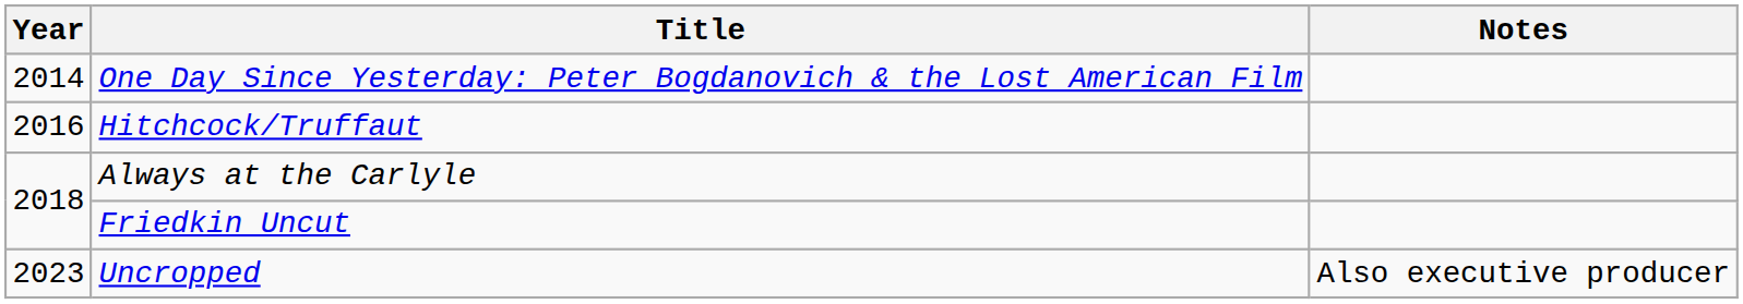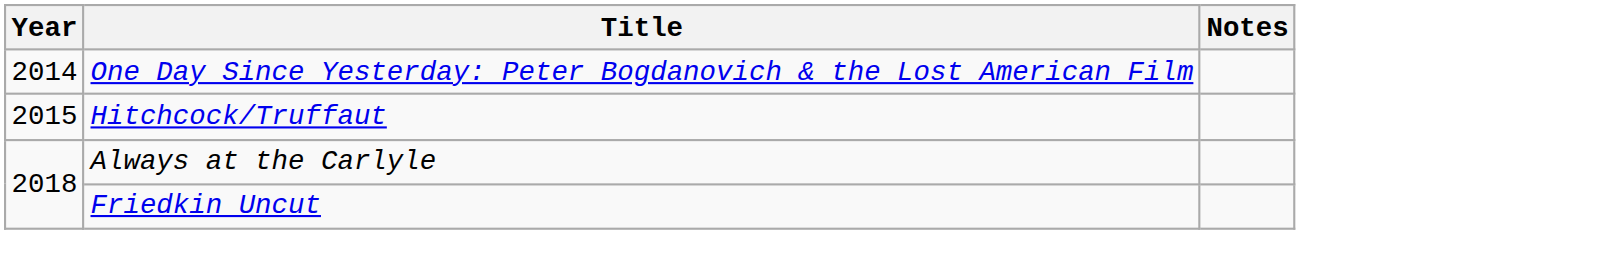 <table class="wikitable">
 <tr>
 <th>Year</th>
 <th>Title</th>
 <th>Notes</th>
 </tr>
 <tr>
 <td>2014</td>
 <td><em><a href='#'>One Day Since Yesterday: Peter Bogdanovich & the Lost American Film</a></em></td>
 <td></td>
 </tr>
 <tr>
-<td>2016</td>
+<td>2015</td>
 <td><em><a href='#'>Hitchcock/Truffaut</a></em></td>
 <td></td>
 </tr>
 <tr>
 <td rowspan="2">2018</td>
 <td><em>Always at the Carlyle</em></td>
 <td></td>
 </tr>
 <tr>
 <td><em><a href='#'>Friedkin Uncut</a></em></td>
 <td></td>
 </tr>
-<tr>
-<td>2023</td>
-<td><em><a href='#'>Uncropped</a></em></td>
-<td>Also executive producer</td>
-</tr>
 </table>
